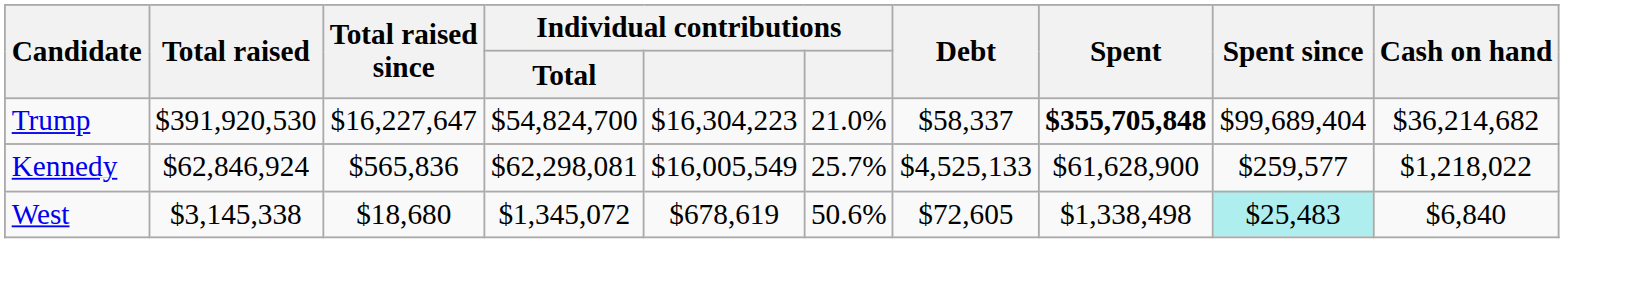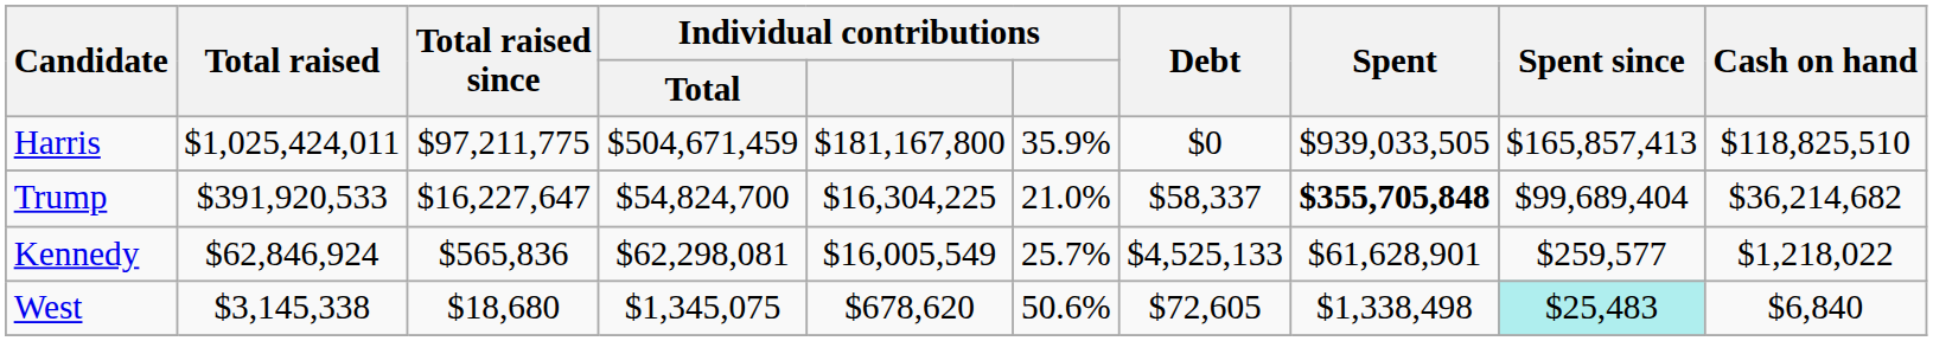 <table class="wikitable sortable" style="text-align:center;">
 <tr>
 <th scope="col" rowspan=2>Candidate</th>
 <th scope="col" data-sort-type=currency rowspan=2>Total raised</th>
 <th scope="col" data-sort-type=currency rowspan=2>Total raised<br>since </th>
 <th scope="col" colspan=3>Individual contributions</th>
 <th scope="col" data-sort-type=currency rowspan=2>Debt</th>
 <th scope="col" data-sort-type=currency rowspan=2>Spent</th>
 <th scope="col" data-sort-type=currency rowspan=2>Spent since<br></th>
 <th scope="col" data-sort-type=currency rowspan=2>Cash on hand</th>
 </tr>
 <tr>
 <th scope="col" data-sort-type=currency>Total</th>
 <th scope="col" data-sort-type=currency></th>
 <th scope="col" data-sort-type=number></th>
 </tr>
 <tr>
+<td style="text-align: left;"><a href='#'>Harris</a></td>
+<td>$1,025,424,011</td>
+<td>$97,211,775</td>
+<td>$504,671,459</td>
+<td>$181,167,800</td>
+<td>35.9%</td>
+<td>$0</td>
+<td>$939,033,505</td>
+<td>$165,857,413</td>
+<td>$118,825,510</td>
+</tr>
+<tr>
 <td style="text-align: left;"><a href='#'>Trump</a></td>
-<td>$391,920,530</td>
+<td>$391,920,533</td>
 <td>$16,227,647</td>
 <td>$54,824,700</td>
-<td>$16,304,223</td>
+<td>$16,304,225</td>
 <td>21.0%</td>
 <td>$58,337</td>
 <td><strong>$355,705,848</strong></td>
 <td>$99,689,404</td>
 <td>$36,214,682</td>
 </tr>
 <tr>
 <td style="text-align: left;"><a href='#'>Kennedy</a></td>
 <td>$62,846,924</td>
 <td>$565,836</td>
 <td>$62,298,081</td>
 <td>$16,005,549</td>
 <td>25.7%</td>
 <td>$4,525,133</td>
-<td>$61,628,900</td>
+<td>$61,628,901</td>
 <td>$259,577</td>
 <td>$1,218,022</td>
 </tr>
 <tr>
 <td style="text-align: left;"><a href='#'>West</a></td>
 <td>$3,145,338</td>
 <td>$18,680</td>
-<td>$1,345,072</td>
-<td>$678,619</td>
+<td>$1,345,075</td>
+<td>$678,620</td>
 <td>50.6%</td>
 <td>$72,605</td>
 <td>$1,338,498</td>
 <td style="background: paleturquoise;">$25,483</td>
 <td>$6,840</td>
 </tr>
 </table>
